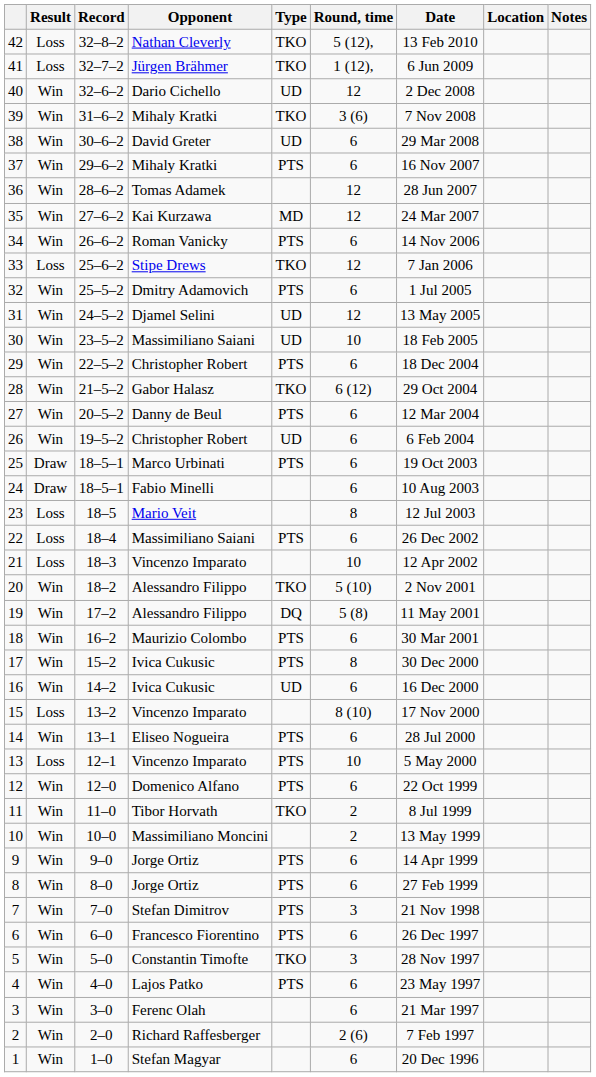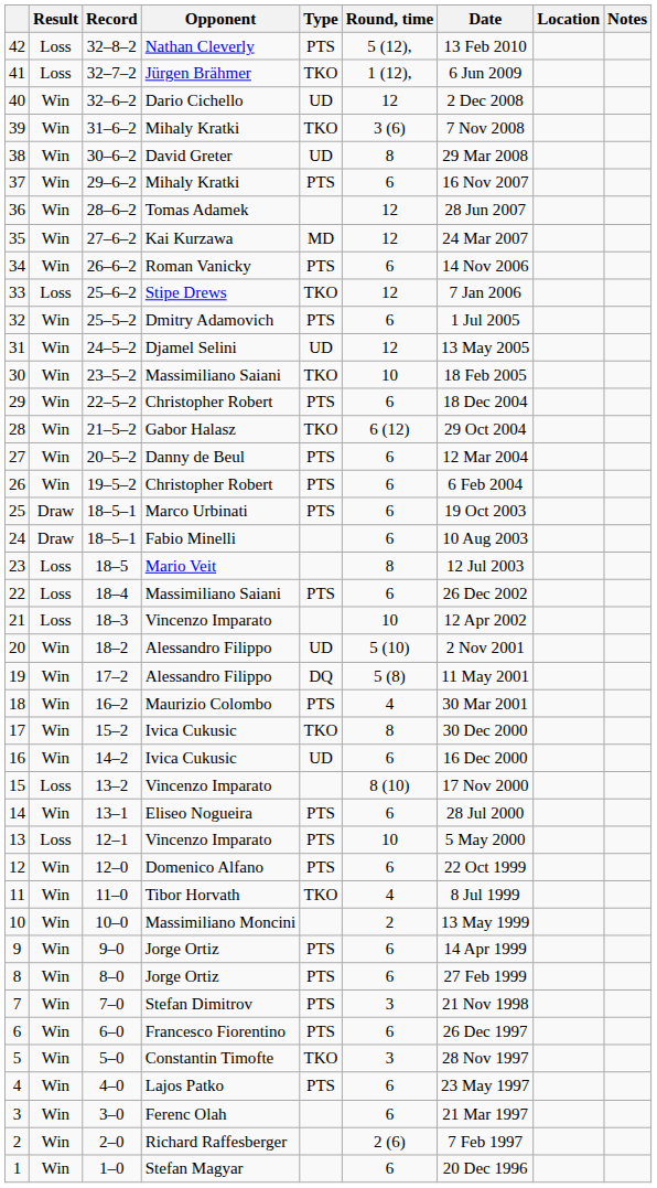 <table class="wikitable" style="text-align:center; font-size:95%">
 <tr>
 <th></th>
 <th>Result</th>
 <th>Record</th>
 <th>Opponent</th>
 <th>Type</th>
 <th>Round, time</th>
 <th>Date</th>
 <th>Location</th>
 <th>Notes</th>
 </tr>
 <tr>
 <td>42</td>
 <td>Loss</td>
 <td>32–8–2</td>
 <td style="text-align:left;"><a href='#'>Nathan Cleverly</a></td>
-<td>TKO</td>
+<td>PTS</td>
 <td>5 (12), </td>
 <td>13 Feb 2010</td>
 <td style="text-align:left;"></td>
 <td style="text-align:left;"></td>
 </tr>
 <tr>
 <td>41</td>
 <td>Loss</td>
 <td>32–7–2</td>
 <td style="text-align:left;"><a href='#'>Jürgen Brähmer</a></td>
 <td>TKO</td>
 <td>1 (12), </td>
 <td>6 Jun 2009</td>
 <td style="text-align:left;"></td>
 <td style="text-align:left;"></td>
 </tr>
 <tr>
 <td>40</td>
 <td>Win</td>
 <td>32–6–2</td>
 <td style="text-align:left;">Dario Cichello</td>
 <td>UD</td>
 <td>12</td>
 <td>2 Dec 2008</td>
 <td style="text-align:left;"></td>
 <td style="text-align:left;"></td>
 </tr>
 <tr>
 <td>39</td>
 <td>Win</td>
 <td>31–6–2</td>
 <td style="text-align:left;">Mihaly Kratki</td>
 <td>TKO</td>
 <td>3 (6)</td>
 <td>7 Nov 2008</td>
 <td style="text-align:left;"></td>
 <td></td>
 </tr>
 <tr>
 <td>38</td>
 <td>Win</td>
 <td>30–6–2</td>
 <td style="text-align:left;">David Greter</td>
 <td>UD</td>
-<td>6</td>
+<td>8</td>
 <td>29 Mar 2008</td>
 <td style="text-align:left;"></td>
 <td></td>
 </tr>
 <tr>
 <td>37</td>
 <td>Win</td>
 <td>29–6–2</td>
 <td style="text-align:left;">Mihaly Kratki</td>
 <td>PTS</td>
 <td>6</td>
 <td>16 Nov 2007</td>
 <td style="text-align:left;"></td>
 <td></td>
 </tr>
 <tr>
 <td>36</td>
 <td>Win</td>
 <td>28–6–2</td>
 <td style="text-align:left;">Tomas Adamek</td>
 <td></td>
 <td>12</td>
 <td>28 Jun 2007</td>
 <td style="text-align:left;"></td>
 <td style="text-align:left;"></td>
 </tr>
 <tr>
 <td>35</td>
 <td>Win</td>
 <td>27–6–2</td>
 <td style="text-align:left;">Kai Kurzawa</td>
 <td>MD</td>
 <td>12</td>
 <td>24 Mar 2007</td>
 <td style="text-align:left;"></td>
 <td style="text-align:left;"></td>
 </tr>
 <tr>
 <td>34</td>
 <td>Win</td>
 <td>26–6–2</td>
 <td style="text-align:left;">Roman Vanicky</td>
 <td>PTS</td>
 <td>6</td>
 <td>14 Nov 2006</td>
 <td style="text-align:left;"></td>
 <td></td>
 </tr>
 <tr>
 <td>33</td>
 <td>Loss</td>
 <td>25–6–2</td>
 <td style="text-align:left;"><a href='#'>Stipe Drews</a></td>
 <td>TKO</td>
 <td>12</td>
 <td>7 Jan 2006</td>
 <td style="text-align:left;"></td>
 <td style="text-align:left;"></td>
 </tr>
 <tr>
 <td>32</td>
 <td>Win</td>
 <td>25–5–2</td>
 <td style="text-align:left;">Dmitry Adamovich</td>
 <td>PTS</td>
 <td>6</td>
 <td>1 Jul 2005</td>
 <td style="text-align:left;"></td>
 <td></td>
 </tr>
 <tr>
 <td>31</td>
 <td>Win</td>
 <td>24–5–2</td>
 <td style="text-align:left;">Djamel Selini</td>
 <td>UD</td>
 <td>12</td>
 <td>13 May 2005</td>
 <td style="text-align:left;"></td>
 <td style="text-align:left;"></td>
 </tr>
 <tr>
 <td>30</td>
 <td>Win</td>
 <td>23–5–2</td>
 <td style="text-align:left;">Massimiliano Saiani</td>
-<td>UD</td>
+<td>TKO</td>
 <td>10</td>
 <td>18 Feb 2005</td>
 <td style="text-align:left;"></td>
 <td style="text-align:left;"></td>
 </tr>
 <tr>
 <td>29</td>
 <td>Win</td>
 <td>22–5–2</td>
 <td style="text-align:left;">Christopher Robert</td>
 <td>PTS</td>
 <td>6</td>
 <td>18 Dec 2004</td>
 <td style="text-align:left;"></td>
 <td></td>
 </tr>
 <tr>
 <td>28</td>
 <td>Win</td>
 <td>21–5–2</td>
 <td style="text-align:left;">Gabor Halasz</td>
 <td>TKO</td>
 <td>6 (12)</td>
 <td>29 Oct 2004</td>
 <td style="text-align:left;"></td>
 <td style="text-align:left;"></td>
 </tr>
 <tr>
 <td>27</td>
 <td>Win</td>
 <td>20–5–2</td>
 <td style="text-align:left;">Danny de Beul</td>
 <td>PTS</td>
 <td>6</td>
 <td>12 Mar 2004</td>
 <td style="text-align:left;"></td>
 <td></td>
 </tr>
 <tr>
 <td>26</td>
 <td>Win</td>
 <td>19–5–2</td>
 <td style="text-align:left;">Christopher Robert</td>
-<td>UD</td>
+<td>PTS</td>
 <td>6</td>
 <td>6 Feb 2004</td>
 <td style="text-align:left;"></td>
 <td></td>
 </tr>
 <tr>
 <td>25</td>
 <td>Draw</td>
 <td>18–5–1</td>
 <td style="text-align:left;">Marco Urbinati</td>
 <td>PTS</td>
 <td>6</td>
 <td>19 Oct 2003</td>
 <td style="text-align:left;"></td>
 <td></td>
 </tr>
 <tr>
 <td>24</td>
 <td>Draw</td>
 <td>18–5–1</td>
 <td style="text-align:left;">Fabio Minelli</td>
 <td></td>
 <td>6</td>
 <td>10 Aug 2003</td>
 <td style="text-align:left;"></td>
 <td></td>
 </tr>
 <tr>
 <td>23</td>
 <td>Loss</td>
 <td>18–5</td>
 <td style="text-align:left;"><a href='#'>Mario Veit</a></td>
 <td></td>
 <td>8</td>
 <td>12 Jul 2003</td>
 <td style="text-align:left;"></td>
 <td></td>
 </tr>
 <tr>
 <td>22</td>
 <td>Loss</td>
 <td>18–4</td>
 <td style="text-align:left;">Massimiliano Saiani</td>
 <td>PTS</td>
 <td>6</td>
 <td>26 Dec 2002</td>
 <td style="text-align:left;"></td>
 <td></td>
 </tr>
 <tr>
 <td>21</td>
 <td>Loss</td>
 <td>18–3</td>
 <td style="text-align:left;">Vincenzo Imparato</td>
 <td></td>
 <td>10</td>
 <td>12 Apr 2002</td>
 <td style="text-align:left;"></td>
 <td style="text-align:left;"></td>
 </tr>
 <tr>
 <td>20</td>
 <td>Win</td>
 <td>18–2</td>
 <td style="text-align:left;">Alessandro Filippo</td>
-<td>TKO</td>
+<td>UD</td>
 <td>5 (10)</td>
 <td>2 Nov 2001</td>
 <td style="text-align:left;"></td>
 <td style="text-align:left;"></td>
 </tr>
 <tr>
 <td>19</td>
 <td>Win</td>
 <td>17–2</td>
 <td style="text-align:left;">Alessandro Filippo</td>
 <td>DQ</td>
 <td>5 (8)</td>
 <td>11 May 2001</td>
 <td style="text-align:left;"></td>
 <td></td>
 </tr>
 <tr>
 <td>18</td>
 <td>Win</td>
 <td>16–2</td>
 <td style="text-align:left;">Maurizio Colombo</td>
 <td>PTS</td>
-<td>6</td>
+<td>4</td>
 <td>30 Mar 2001</td>
 <td style="text-align:left;"></td>
 <td></td>
 </tr>
 <tr>
 <td>17</td>
 <td>Win</td>
 <td>15–2</td>
 <td style="text-align:left;">Ivica Cukusic</td>
-<td>PTS</td>
+<td>TKO</td>
 <td>8</td>
 <td>30 Dec 2000</td>
 <td style="text-align:left;"></td>
 <td></td>
 </tr>
 <tr>
 <td>16</td>
 <td>Win</td>
 <td>14–2</td>
 <td style="text-align:left;">Ivica Cukusic</td>
 <td>UD</td>
 <td>6</td>
 <td>16 Dec 2000</td>
 <td style="text-align:left;"></td>
 <td></td>
 </tr>
 <tr>
 <td>15</td>
 <td>Loss</td>
 <td>13–2</td>
 <td style="text-align:left;">Vincenzo Imparato</td>
 <td></td>
 <td>8 (10)</td>
 <td>17 Nov 2000</td>
 <td style="text-align:left;"></td>
 <td style="text-align:left;"></td>
 </tr>
 <tr>
 <td>14</td>
 <td>Win</td>
 <td>13–1</td>
 <td style="text-align:left;">Eliseo Nogueira</td>
 <td>PTS</td>
 <td>6</td>
 <td>28 Jul 2000</td>
 <td style="text-align:left;"></td>
 <td></td>
 </tr>
 <tr>
 <td>13</td>
 <td>Loss</td>
 <td>12–1</td>
 <td style="text-align:left;">Vincenzo Imparato</td>
 <td>PTS</td>
 <td>10</td>
 <td>5 May 2000</td>
 <td style="text-align:left;"></td>
 <td style="text-align:left;"></td>
 </tr>
 <tr>
 <td>12</td>
 <td>Win</td>
 <td>12–0</td>
 <td style="text-align:left;">Domenico Alfano</td>
 <td>PTS</td>
 <td>6</td>
 <td>22 Oct 1999</td>
 <td style="text-align:left;"></td>
 <td></td>
 </tr>
 <tr>
 <td>11</td>
 <td>Win</td>
 <td>11–0</td>
 <td style="text-align:left;">Tibor Horvath</td>
 <td>TKO</td>
-<td>2</td>
+<td>4</td>
 <td>8 Jul 1999</td>
 <td style="text-align:left;"></td>
 <td></td>
 </tr>
 <tr>
 <td>10</td>
 <td>Win</td>
 <td>10–0</td>
 <td style="text-align:left;">Massimiliano Moncini</td>
 <td></td>
 <td>2</td>
 <td>13 May 1999</td>
 <td style="text-align:left;"></td>
 <td></td>
 </tr>
 <tr>
 <td>9</td>
 <td>Win</td>
 <td>9–0</td>
 <td style="text-align:left;">Jorge Ortiz</td>
 <td>PTS</td>
 <td>6</td>
 <td>14 Apr 1999</td>
 <td style="text-align:left;"></td>
 <td></td>
 </tr>
 <tr>
 <td>8</td>
 <td>Win</td>
 <td>8–0</td>
 <td style="text-align:left;">Jorge Ortiz</td>
 <td>PTS</td>
 <td>6</td>
 <td>27 Feb 1999</td>
 <td style="text-align:left;"></td>
 <td></td>
 </tr>
 <tr>
 <td>7</td>
 <td>Win</td>
 <td>7–0</td>
 <td style="text-align:left;">Stefan Dimitrov</td>
 <td>PTS</td>
 <td>3</td>
 <td>21 Nov 1998</td>
 <td style="text-align:left;"></td>
 <td></td>
 </tr>
 <tr>
 <td>6</td>
 <td>Win</td>
 <td>6–0</td>
 <td style="text-align:left;">Francesco Fiorentino</td>
 <td>PTS</td>
 <td>6</td>
 <td>26 Dec 1997</td>
 <td style="text-align:left;"></td>
 <td></td>
 </tr>
 <tr>
 <td>5</td>
 <td>Win</td>
 <td>5–0</td>
 <td style="text-align:left;">Constantin Timofte</td>
 <td>TKO</td>
 <td>3</td>
 <td>28 Nov 1997</td>
 <td style="text-align:left;"></td>
 <td></td>
 </tr>
 <tr>
 <td>4</td>
 <td>Win</td>
 <td>4–0</td>
 <td style="text-align:left;">Lajos Patko</td>
 <td>PTS</td>
 <td>6</td>
 <td>23 May 1997</td>
 <td style="text-align:left;"></td>
 <td></td>
 </tr>
 <tr>
 <td>3</td>
 <td>Win</td>
 <td>3–0</td>
 <td style="text-align:left;">Ferenc Olah</td>
 <td></td>
 <td>6</td>
 <td>21 Mar 1997</td>
 <td style="text-align:left;"></td>
 <td></td>
 </tr>
 <tr>
 <td>2</td>
 <td>Win</td>
 <td>2–0</td>
 <td style="text-align:left;">Richard Raffesberger</td>
 <td></td>
 <td>2 (6)</td>
 <td>7 Feb 1997</td>
 <td style="text-align:left;"></td>
 <td></td>
 </tr>
 <tr>
 <td>1</td>
 <td>Win</td>
 <td>1–0</td>
 <td style="text-align:left;">Stefan Magyar</td>
 <td></td>
 <td>6</td>
 <td>20 Dec 1996</td>
 <td style="text-align:left;"></td>
 <td style="text-align:left;"></td>
 </tr>
 </table>
